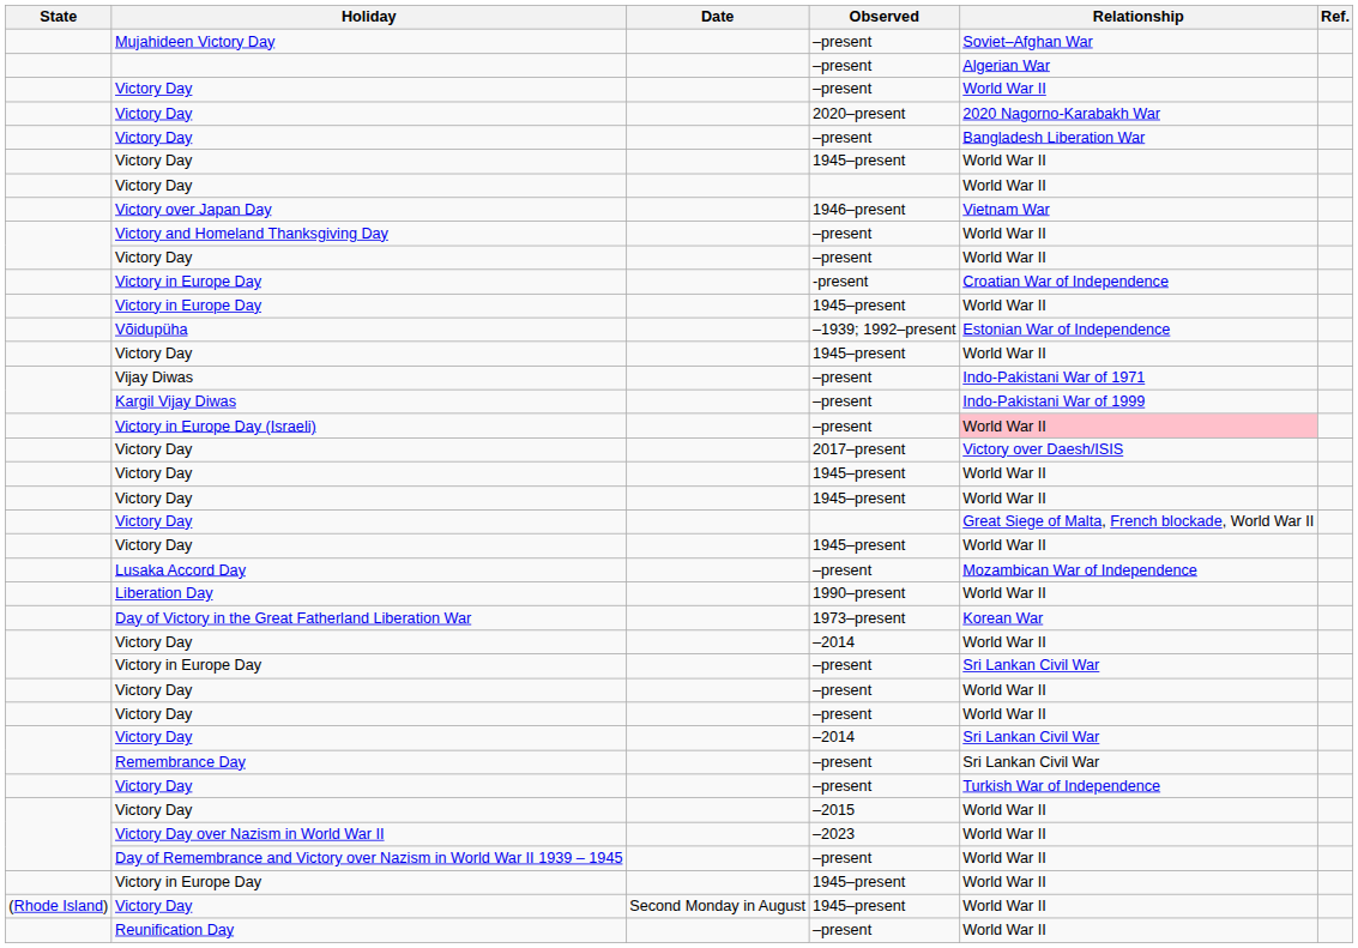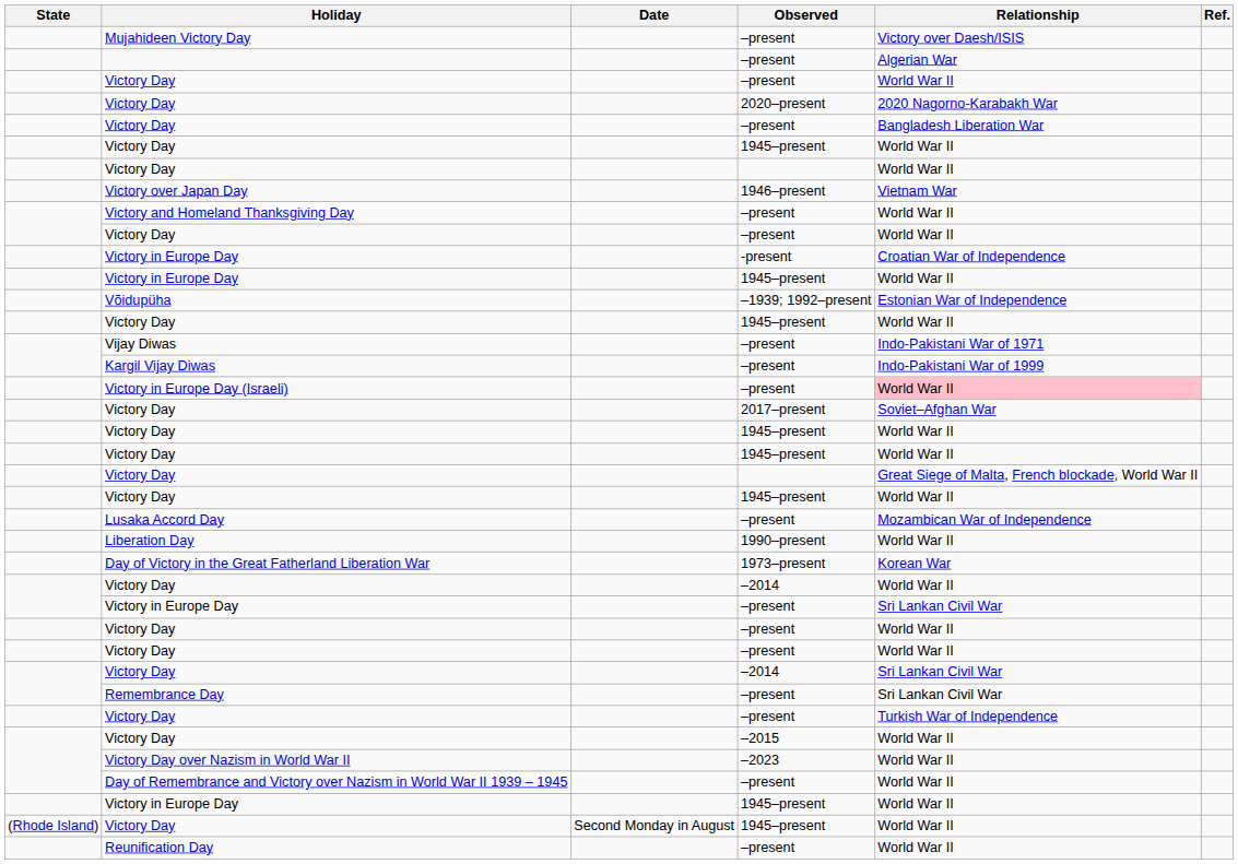 <table class="wikitable sortable">
 <tr>
 <th>State</th>
 <th>Holiday</th>
 <th>Date</th>
 <th>Observed</th>
 <th>Relationship</th>
 <th class="unsortable">Ref.</th>
 </tr>
 <tr>
 <td></td>
 <td><a href='#'>Mujahideen Victory Day</a></td>
 <td></td>
 <td>–present</td>
-<td><a href='#'>Soviet–Afghan War</a></td>
+<td><a href='#'>Victory over Daesh/ISIS</a></td>
 <td></td>
 </tr>
 <tr>
 <td></td>
 <td></td>
 <td></td>
 <td>–present</td>
 <td><a href='#'>Algerian War</a></td>
 <td></td>
 </tr>
 <tr>
 <td></td>
 <td><a href='#'>Victory Day</a></td>
 <td></td>
 <td>–present</td>
 <td><a href='#'>World War II</a></td>
 <td></td>
 </tr>
 <tr>
 <td></td>
 <td><a href='#'>Victory Day</a></td>
 <td></td>
 <td>2020–present</td>
 <td><a href='#'>2020 Nagorno-Karabakh War</a></td>
 <td></td>
 </tr>
 <tr>
 <td></td>
 <td><a href='#'>Victory Day</a></td>
 <td></td>
 <td>–present</td>
 <td><a href='#'>Bangladesh Liberation War</a></td>
 <td></td>
 </tr>
 <tr>
 <td></td>
 <td>Victory Day</td>
 <td></td>
 <td>1945–present</td>
 <td>World War II</td>
 <td></td>
 </tr>
 <tr>
 <td></td>
 <td>Victory Day</td>
 <td></td>
 <td></td>
 <td>World War II</td>
 <td></td>
 </tr>
 <tr>
 <td></td>
 <td><a href='#'>Victory over Japan Day</a></td>
 <td></td>
 <td>1946–present</td>
 <td><a href='#'>Vietnam War</a></td>
 <td></td>
 </tr>
 <tr>
 <td rowspan="2"></td>
 <td><a href='#'>Victory and Homeland Thanksgiving Day</a></td>
 <td></td>
 <td>–present</td>
 <td>World War II</td>
 <td></td>
 </tr>
 <tr>
 <td>Victory Day</td>
 <td></td>
 <td>–present</td>
 <td>World War II</td>
 <td></td>
 </tr>
 <tr>
 <td></td>
 <td><a href='#'>Victory in Europe Day</a></td>
 <td></td>
 <td>-present</td>
 <td><a href='#'>Croatian War of Independence</a></td>
 <td></td>
 </tr>
 <tr>
 <td></td>
 <td><a href='#'>Victory in Europe Day</a></td>
 <td></td>
 <td>1945–present</td>
 <td>World War II</td>
 <td></td>
 </tr>
 <tr>
 <td></td>
 <td><a href='#'>Võidupüha</a></td>
 <td></td>
 <td>–1939; 1992–present</td>
 <td><a href='#'>Estonian War of Independence</a></td>
 <td></td>
 </tr>
 <tr>
 <td></td>
 <td>Victory Day</td>
 <td></td>
 <td>1945–present</td>
 <td>World War II</td>
 <td></td>
 </tr>
 <tr>
 <td rowspan="2"></td>
 <td>Vijay Diwas</td>
 <td></td>
 <td>–present</td>
 <td><a href='#'>Indo-Pakistani War of 1971</a></td>
 <td></td>
 </tr>
 <tr>
 <td><a href='#'>Kargil Vijay Diwas</a></td>
 <td></td>
 <td>–present</td>
 <td><a href='#'>Indo-Pakistani War of 1999</a></td>
 <td></td>
 </tr>
 <tr>
 <td></td>
 <td><a href='#'>Victory in Europe Day (Israeli)</a></td>
 <td></td>
 <td>–present</td>
 <td style="background: pink;">World War II</td>
 <td></td>
 </tr>
 <tr>
 <td></td>
 <td>Victory Day</td>
 <td></td>
 <td>2017–present</td>
-<td><a href='#'>Victory over Daesh/ISIS</a></td>
+<td><a href='#'>Soviet–Afghan War</a></td>
 <td></td>
 </tr>
 <tr>
 <td></td>
 <td>Victory Day</td>
 <td></td>
 <td>1945–present</td>
 <td>World War II</td>
 <td></td>
 </tr>
 <tr>
 <td></td>
 <td>Victory Day</td>
 <td></td>
 <td>1945–present</td>
 <td>World War II</td>
 <td></td>
 </tr>
 <tr>
 <td></td>
 <td><a href='#'>Victory Day</a></td>
 <td></td>
 <td></td>
 <td><a href='#'>Great Siege of Malta</a>, <a href='#'>French blockade</a>, World War II</td>
 <td></td>
 </tr>
 <tr>
 <td></td>
 <td>Victory Day</td>
 <td></td>
 <td>1945–present</td>
 <td>World War II</td>
 <td></td>
 </tr>
 <tr>
 <td></td>
 <td><a href='#'>Lusaka Accord Day</a></td>
 <td></td>
 <td>–present</td>
 <td><a href='#'>Mozambican War of Independence</a></td>
 <td></td>
 </tr>
 <tr>
 <td></td>
 <td><a href='#'>Liberation Day</a></td>
 <td></td>
 <td>1990–present</td>
 <td>World War II</td>
 <td></td>
 </tr>
 <tr>
 <td></td>
 <td><a href='#'>Day of Victory in the Great Fatherland Liberation War</a></td>
 <td></td>
 <td>1973–present</td>
 <td><a href='#'>Korean War</a></td>
 <td></td>
 </tr>
 <tr>
 <td rowspan="2"></td>
 <td>Victory Day</td>
 <td></td>
 <td>–2014</td>
 <td>World War II</td>
 <td></td>
 </tr>
 <tr>
 <td>Victory in Europe Day</td>
 <td></td>
 <td>–present</td>
 <td><a href='#'>Sri Lankan Civil War</a></td>
 <td></td>
 </tr>
 <tr>
 <td></td>
 <td>Victory Day</td>
 <td></td>
 <td>–present</td>
 <td>World War II</td>
 <td></td>
 </tr>
 <tr>
 <td></td>
 <td>Victory Day</td>
 <td></td>
 <td>–present</td>
 <td>World War II</td>
 <td></td>
 </tr>
 <tr>
 <td rowspan="2"></td>
 <td><a href='#'>Victory Day</a></td>
 <td></td>
 <td>–2014</td>
 <td><a href='#'>Sri Lankan Civil War</a></td>
 <td></td>
 </tr>
 <tr>
 <td><a href='#'>Remembrance Day</a></td>
 <td></td>
 <td>–present</td>
 <td>Sri Lankan Civil War</td>
 <td></td>
 </tr>
 <tr>
 <td></td>
 <td><a href='#'>Victory Day</a></td>
 <td></td>
 <td>–present</td>
 <td><a href='#'>Turkish War of Independence</a></td>
 <td></td>
 </tr>
 <tr>
 <td rowspan="3"></td>
 <td>Victory Day</td>
 <td></td>
 <td>–2015</td>
 <td>World War II</td>
 <td></td>
 </tr>
 <tr>
 <td><a href='#'>Victory Day over Nazism in World War II</a></td>
 <td></td>
 <td>–2023</td>
 <td>World War II</td>
 <td></td>
 </tr>
 <tr>
 <td><a href='#'>Day of Remembrance and Victory over Nazism in World War II 1939 – 1945</a></td>
 <td></td>
 <td>–present</td>
 <td>World War II</td>
 <td></td>
 </tr>
 <tr>
 <td></td>
 <td>Victory in Europe Day</td>
 <td></td>
 <td>1945–present</td>
 <td>World War II</td>
 <td></td>
 </tr>
 <tr>
 <td> (<a href='#'>Rhode Island</a>)</td>
 <td><a href='#'>Victory Day</a></td>
 <td>Second Monday in August</td>
 <td>1945–present</td>
 <td>World War II</td>
 <td></td>
 </tr>
 <tr>
 <td></td>
 <td><a href='#'>Reunification Day</a></td>
 <td></td>
 <td>–present</td>
 <td>World War II</td>
 <td></td>
 </tr>
 </table>
